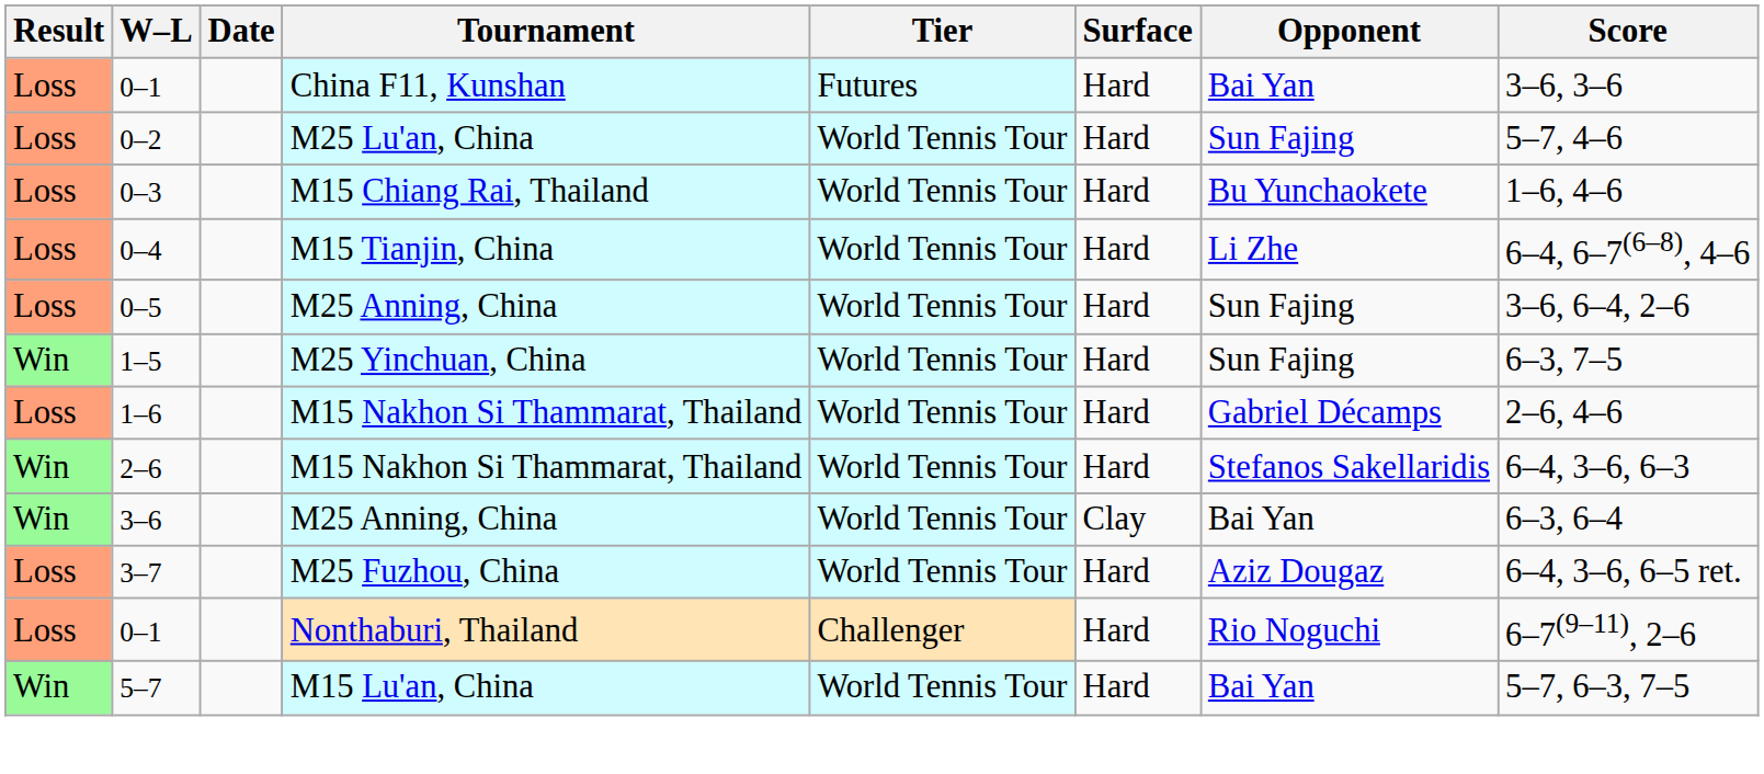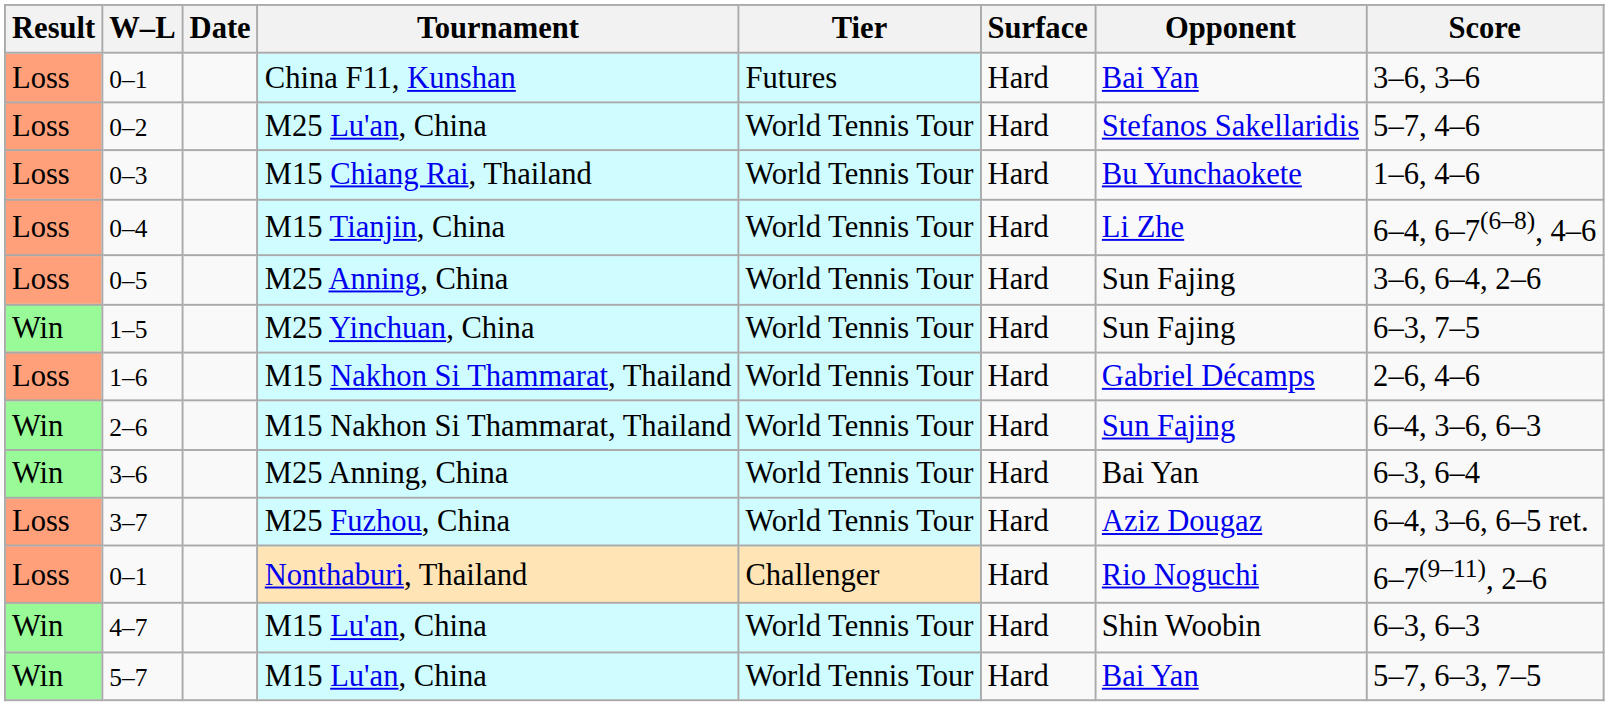 <table class="sortable wikitable">
 <tr>
 <th>Result</th>
 <th class="unsortable">W–L</th>
 <th>Date</th>
 <th>Tournament</th>
 <th>Tier</th>
 <th>Surface</th>
 <th>Opponent</th>
 <th class="unsortable">Score</th>
 </tr>
 <tr>
 <td bgcolor=FFA07A>Loss</td>
 <td><small>0–1</small></td>
 <td></td>
 <td style="background:#cffcff;">China F11, <a href='#'>Kunshan</a></td>
 <td style="background:#cffcff;">Futures</td>
 <td>Hard</td>
 <td> <a href='#'>Bai Yan</a></td>
 <td>3–6, 3–6</td>
 </tr>
 <tr>
 <td bgcolor=FFA07A>Loss</td>
 <td><small>0–2</small></td>
 <td></td>
 <td style="background:#cffcff;">M25 <a href='#'>Lu'an</a>, China</td>
 <td style="background:#cffcff;">World Tennis Tour</td>
 <td>Hard</td>
-<td> <a href='#'>Sun Fajing</a></td>
+<td> <a href='#'>Stefanos Sakellaridis</a></td>
 <td>5–7, 4–6</td>
 </tr>
 <tr>
 <td bgcolor=FFA07A>Loss</td>
 <td><small>0–3</small></td>
 <td></td>
 <td style="background:#cffcff;">M15 <a href='#'>Chiang Rai</a>, Thailand</td>
 <td style="background:#cffcff;">World Tennis Tour</td>
 <td>Hard</td>
 <td> <a href='#'>Bu Yunchaokete</a></td>
 <td>1–6, 4–6</td>
 </tr>
 <tr>
 <td bgcolor=FFA07A>Loss</td>
 <td><small>0–4</small></td>
 <td></td>
 <td style="background:#cffcff;">M15 <a href='#'>Tianjin</a>, China</td>
 <td style="background:#cffcff;">World Tennis Tour</td>
 <td>Hard</td>
 <td> <a href='#'>Li Zhe</a></td>
 <td>6–4, 6–7<sup>(6–8)</sup>, 4–6</td>
 </tr>
 <tr>
 <td bgcolor=FFA07A>Loss</td>
 <td><small>0–5</small></td>
 <td></td>
 <td style="background:#cffcff;">M25 <a href='#'>Anning</a>, China</td>
 <td style="background:#cffcff;">World Tennis Tour</td>
 <td>Hard</td>
 <td> Sun Fajing</td>
 <td>3–6, 6–4, 2–6</td>
 </tr>
 <tr>
 <td bgcolor=98FB98>Win</td>
 <td><small>1–5</small></td>
 <td></td>
 <td style="background:#cffcff;">M25 <a href='#'>Yinchuan</a>, China</td>
 <td style="background:#cffcff;">World Tennis Tour</td>
 <td>Hard</td>
 <td> Sun Fajing</td>
 <td>6–3, 7–5</td>
 </tr>
 <tr>
 <td bgcolor=FFA07A>Loss</td>
 <td><small>1–6</small></td>
 <td></td>
 <td style="background:#cffcff;">M15 <a href='#'>Nakhon Si Thammarat</a>, Thailand</td>
 <td style="background:#cffcff;">World Tennis Tour</td>
 <td>Hard</td>
 <td> <a href='#'>Gabriel Décamps</a></td>
 <td>2–6, 4–6</td>
 </tr>
 <tr>
 <td bgcolor=98FB98>Win</td>
 <td><small>2–6</small></td>
 <td></td>
 <td style="background:#cffcff;">M15 Nakhon Si Thammarat, Thailand</td>
 <td style="background:#cffcff;">World Tennis Tour</td>
 <td>Hard</td>
-<td> <a href='#'>Stefanos Sakellaridis</a></td>
+<td> <a href='#'>Sun Fajing</a></td>
 <td>6–4, 3–6, 6–3</td>
 </tr>
 <tr>
 <td bgcolor=98FB98>Win</td>
 <td><small>3–6</small></td>
 <td></td>
 <td style="background:#cffcff;">M25 Anning, China</td>
 <td style="background:#cffcff;">World Tennis Tour</td>
-<td>Clay</td>
+<td>Hard</td>
 <td> Bai Yan</td>
 <td>6–3, 6–4</td>
 </tr>
 <tr>
 <td bgcolor=FFA07A>Loss</td>
 <td><small>3–7</small></td>
 <td></td>
 <td style="background:#cffcff;">M25 <a href='#'>Fuzhou</a>, China</td>
 <td style="background:#cffcff;">World Tennis Tour</td>
 <td>Hard</td>
 <td> <a href='#'>Aziz Dougaz</a></td>
 <td>6–4, 3–6, 6–5 ret.</td>
 </tr>
 <tr>
 <td bgcolor=FFA07A>Loss</td>
 <td><small>0–1</small></td>
 <td><a href='#'></a></td>
 <td style="background:moccasin;"><a href='#'>Nonthaburi</a>, Thailand</td>
 <td style="background:moccasin;">Challenger</td>
 <td>Hard</td>
 <td> <a href='#'>Rio Noguchi</a></td>
 <td>6–7<sup>(9–11)</sup>, 2–6</td>
 </tr>
 <tr>
 <td bgcolor=98FB98>Win</td>
+<td><small>4–7</small></td>
+<td></td>
+<td style="background:#cffcff;">M15 <a href='#'>Lu'an</a>, China</td>
+<td style="background:#cffcff;">World Tennis Tour</td>
+<td>Hard</td>
+<td> Shin Woobin</td>
+<td>6–3, 6–3</td>
+</tr>
+<tr>
+<td bgcolor=98FB98>Win</td>
 <td><small>5–7</small></td>
 <td></td>
 <td style="background:#cffcff;">M15 <a href='#'>Lu'an</a>, China</td>
 <td style="background:#cffcff;">World Tennis Tour</td>
 <td>Hard</td>
 <td> <a href='#'>Bai Yan</a></td>
 <td>5–7, 6–3, 7–5</td>
 </tr>
 </table>
